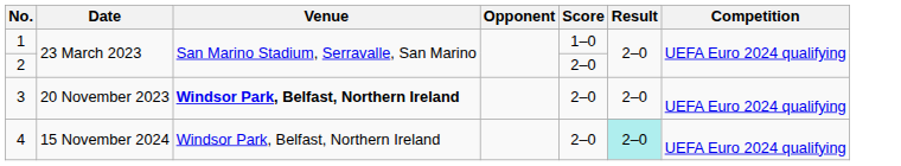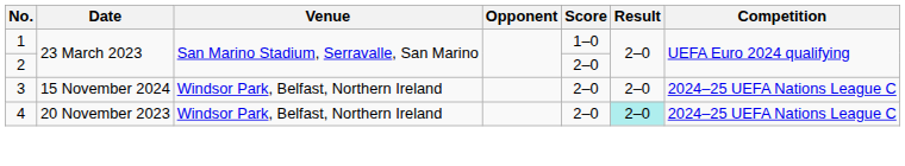 <table class="wikitable sortable">
 <tr>
 <th scope="col">No.</th>
 <th scope="col">Date</th>
 <th scope="col">Venue</th>
 <th scope="col">Opponent</th>
 <th scope="col">Score</th>
 <th scope="col">Result</th>
 <th scope="col">Competition</th>
 </tr>
 <tr>
 <td align="center">1</td>
 <td rowspan="2">23 March 2023</td>
 <td rowspan="2"><a href='#'>San Marino Stadium</a>, <a href='#'>Serravalle</a>, San Marino</td>
 <td rowspan="2"></td>
 <td align="center">1–0</td>
 <td rowspan="2" align="center">2–0</td>
 <td rowspan="2"><a href='#'>UEFA Euro 2024 qualifying</a></td>
 </tr>
 <tr>
 <td align="center">2</td>
 <td align="center">2–0</td>
 </tr>
 <tr>
 <td align="center">3</td>
-<td>20 November 2023</td>
-<td><strong><a href='#'>Windsor Park</a>, Belfast, Northern Ireland</strong></td>
-<td></td>
-<td align="center">2–0</td>
-<td align="center">2–0</td>
-<td><br><a href='#'>UEFA Euro 2024 qualifying</a></td>
-</tr>
-<tr>
-<td align="center">4</td>
 <td>15 November 2024</td>
 <td><a href='#'>Windsor Park</a>, Belfast, Northern Ireland</td>
 <td></td>
 <td align="center">2–0</td>
+<td align="center">2–0</td>
+<td><a href='#'>2024–25 UEFA Nations League C</a></td>
+</tr>
+<tr>
+<td align="center">4</td>
+<td>20 November 2023</td>
+<td><a href='#'>Windsor Park</a>, Belfast, Northern Ireland</td>
+<td></td>
+<td align="center">2–0</td>
 <td align="center" style="background: paleturquoise;">2–0</td>
-<td><br><a href='#'>UEFA Euro 2024 qualifying</a></td>
+<td><a href='#'>2024–25 UEFA Nations League C</a></td>
 </tr>
 </table>
